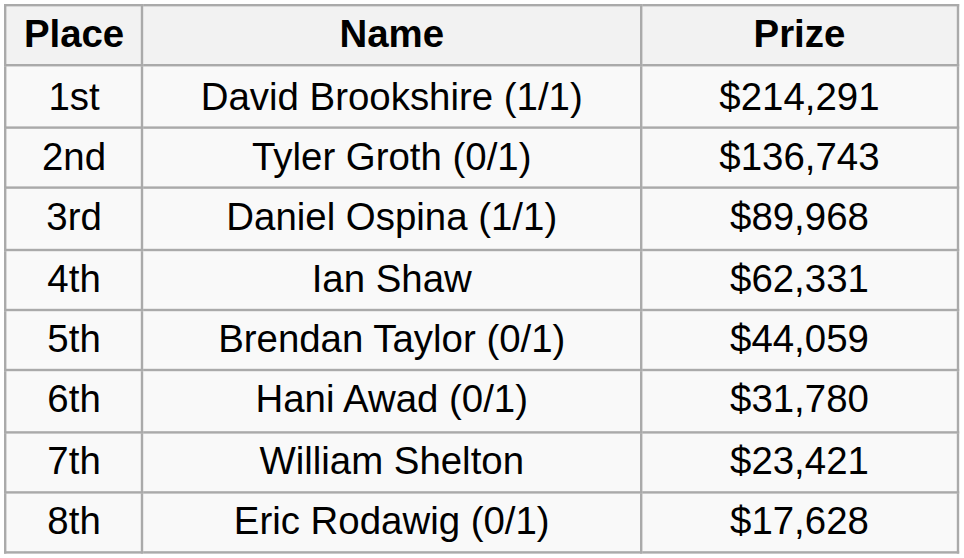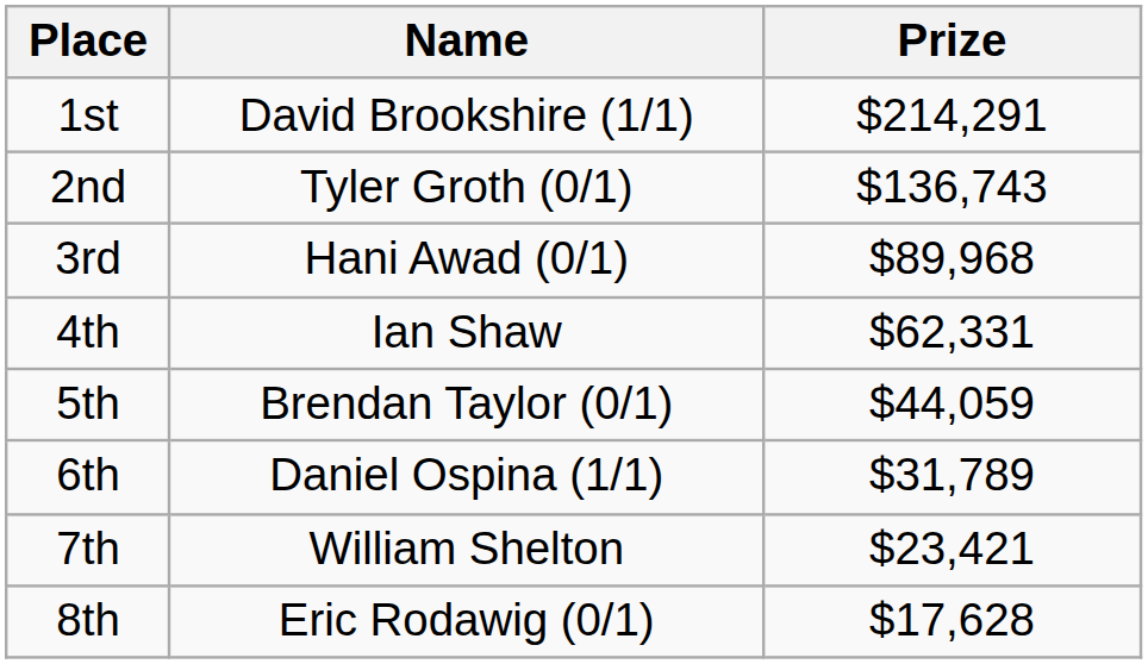 <table class="wikitable">
 <tr>
 <th width="50">Place</th>
 <th width="200">Name</th>
 <th width="125">Prize</th>
 </tr>
 <tr>
 <td align = "center">1st</td>
 <td align = "center">David Brookshire (1/1)</td>
 <td align = "center">$214,291</td>
 </tr>
 <tr>
 <td align = "center">2nd</td>
 <td align = "center">Tyler Groth (0/1)</td>
 <td align = "center">$136,743</td>
 </tr>
 <tr>
 <td align = "center">3rd</td>
-<td align = "center">Daniel Ospina (1/1)</td>
+<td align = "center">Hani Awad (0/1)</td>
 <td align = "center">$89,968</td>
 </tr>
 <tr>
 <td align = "center">4th</td>
 <td align = "center">Ian Shaw</td>
 <td align = "center">$62,331</td>
 </tr>
 <tr>
 <td align = "center">5th</td>
 <td align = "center">Brendan Taylor (0/1)</td>
 <td align = "center">$44,059</td>
 </tr>
 <tr>
 <td align = "center">6th</td>
-<td align = "center">Hani Awad (0/1)</td>
-<td align = "center">$31,780</td>
+<td align = "center">Daniel Ospina (1/1)</td>
+<td align = "center">$31,789</td>
 </tr>
 <tr>
 <td align = "center">7th</td>
 <td align = "center">William Shelton</td>
 <td align = "center">$23,421</td>
 </tr>
 <tr>
 <td align = "center">8th</td>
 <td align = "center">Eric Rodawig (0/1)</td>
 <td align = "center">$17,628</td>
 </tr>
 </table>
